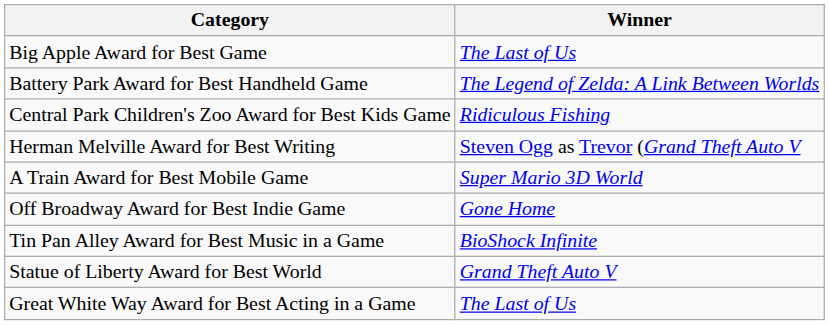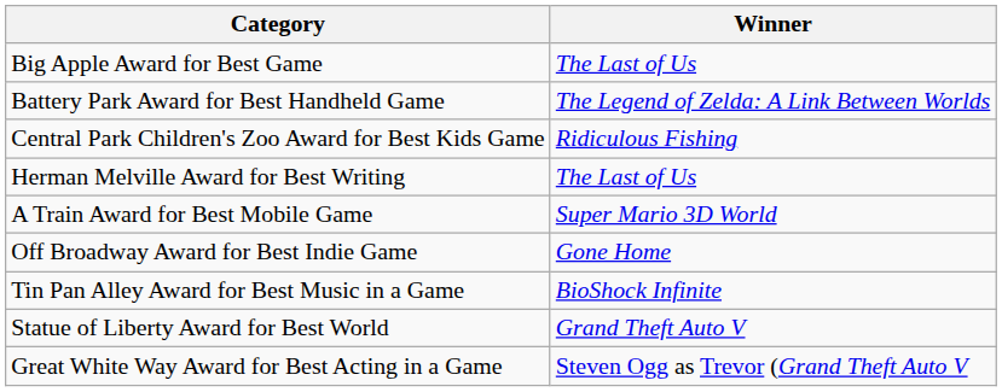 <table class="wikitable sortable plainrowheaders" border="none" style="margin:0">
 <tr valign="bottom">
 <th scope="col">Category</th>
 <th scope="col">Winner</th>
 </tr>
 <tr>
 <td>Big Apple Award for Best Game</td>
 <td><em><a href='#'>The Last of Us</a></em></td>
 </tr>
 <tr>
 <td>Battery Park Award for Best Handheld Game</td>
 <td><em><a href='#'>The Legend of Zelda: A Link Between Worlds</a></em></td>
 </tr>
 <tr>
 <td>Central Park Children's Zoo Award for Best Kids Game</td>
 <td><em><a href='#'>Ridiculous Fishing</a></em></td>
 </tr>
 <tr>
 <td>Herman Melville Award for Best Writing</td>
-<td><a href='#'>Steven Ogg</a> as <a href='#'>Trevor</a> (<em><a href='#'>Grand Theft Auto V</a></em></td>
+<td><em><a href='#'>The Last of Us</a></em></td>
 </tr>
 <tr>
 <td>A Train Award for Best Mobile Game</td>
 <td><em><a href='#'>Super Mario 3D World</a></em></td>
 </tr>
 <tr>
 <td>Off Broadway Award for Best Indie Game</td>
 <td><em><a href='#'>Gone Home</a></em></td>
 </tr>
 <tr>
 <td>Tin Pan Alley Award for Best Music in a Game</td>
 <td><em><a href='#'>BioShock Infinite</a></em></td>
 </tr>
 <tr>
 <td>Statue of Liberty Award for Best World</td>
 <td><em><a href='#'>Grand Theft Auto V</a></em></td>
 </tr>
 <tr>
 <td>Great White Way Award for Best Acting in a Game</td>
-<td><em><a href='#'>The Last of Us</a></em></td>
+<td><a href='#'>Steven Ogg</a> as <a href='#'>Trevor</a> (<em><a href='#'>Grand Theft Auto V</a></em></td>
 </tr>
 </table>
